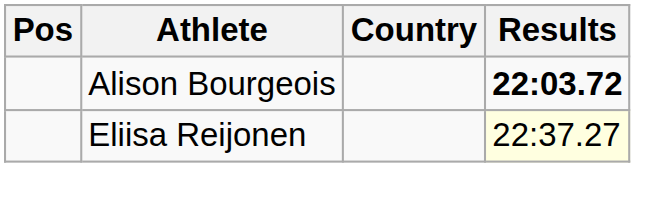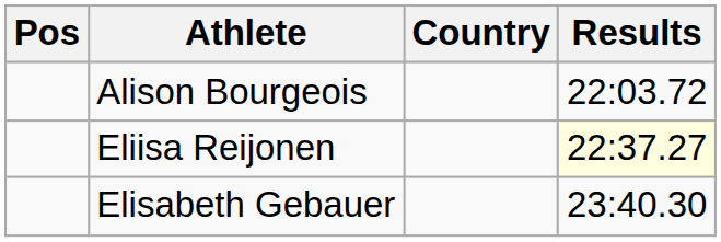 <table class="wikitable">
 <tr>
 <th>Pos</th>
 <th>Athlete</th>
 <th>Country</th>
 <th>Results</th>
 </tr>
 <tr>
 <td align="center"></td>
 <td>Alison Bourgeois</td>
 <td></td>
-<td><strong>22:03.72</strong></td>
+<td>22:03.72</td>
 </tr>
 <tr>
 <td align="center"></td>
 <td>Eliisa Reijonen</td>
 <td></td>
 <td style="background: lightyellow;">22:37.27</td>
 </tr>
+<tr>
+<td align="center"></td>
+<td>Elisabeth Gebauer</td>
+<td></td>
+<td>23:40.30</td>
+</tr>
 </table>
